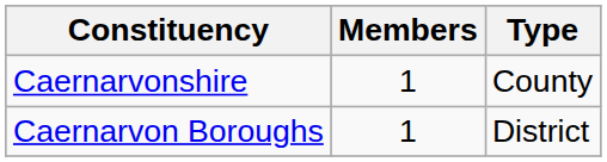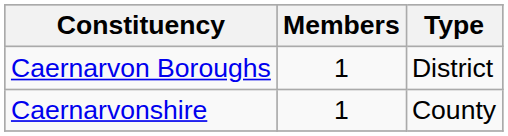 <table class="wikitable sortable">
 <tr>
 <th>Constituency</th>
 <th>Members</th>
 <th>Type</th>
 </tr>
 <tr>
+<td><a href='#'>Caernarvon Boroughs</a></td>
+<td align="center">1</td>
+<td>District</td>
+</tr>
+<tr>
 <td><a href='#'>Caernarvonshire</a></td>
 <td align="center">1</td>
 <td>County</td>
 </tr>
-<tr>
-<td><a href='#'>Caernarvon Boroughs</a></td>
-<td align="center">1</td>
-<td>District</td>
-</tr>
 </table>
